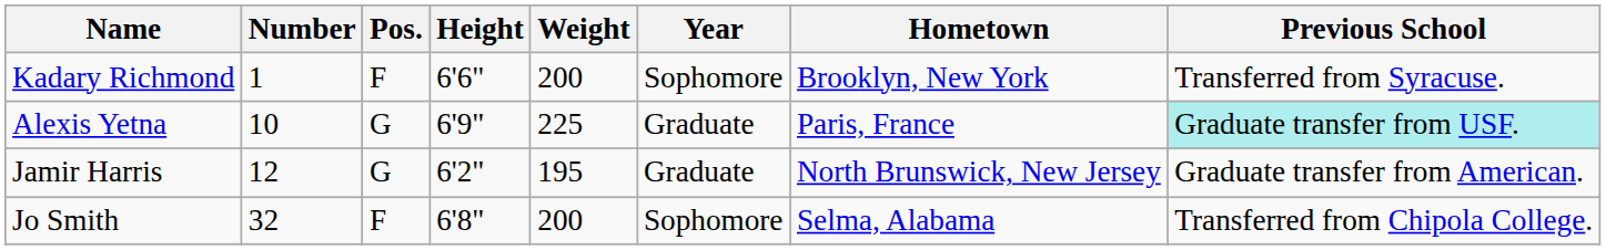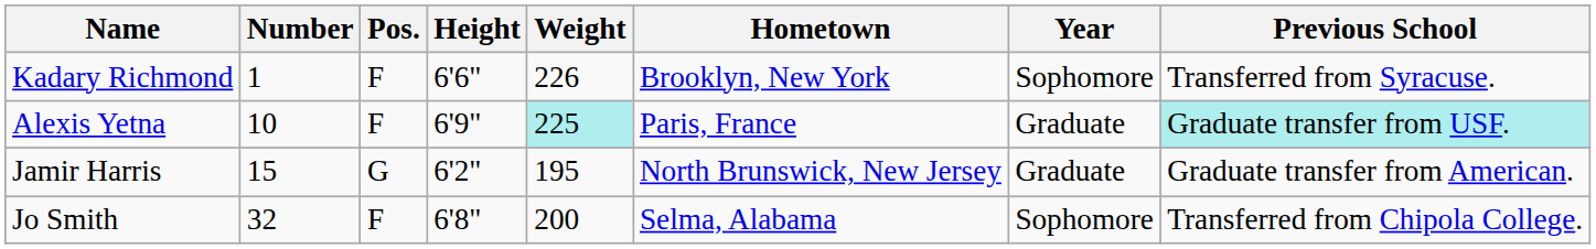 <table class="wikitable sortable" border="1">
 <tr>
 <th>Name</th>
 <th>Number</th>
 <th>Pos.</th>
 <th>Height</th>
 <th>Weight</th>
+<th>Hometown</th>
 <th>Year</th>
-<th>Hometown</th>
 <th class="unsortable">Previous School</th>
 </tr>
 <tr>
 <td><a href='#'>Kadary Richmond</a></td>
 <td>1</td>
 <td>F</td>
 <td>6'6"</td>
-<td>200</td>
+<td>226</td>
+<td><a href='#'>Brooklyn, New York</a></td>
 <td>Sophomore</td>
-<td><a href='#'>Brooklyn, New York</a></td>
 <td>Transferred from <a href='#'>Syracuse</a>.</td>
 </tr>
 <tr>
 <td><a href='#'>Alexis Yetna</a></td>
 <td>10</td>
-<td>G</td>
+<td>F</td>
 <td>6'9"</td>
-<td>225</td>
+<td style="background: paleturquoise;">225</td>
+<td><a href='#'>Paris, France</a></td>
 <td>Graduate</td>
-<td><a href='#'>Paris, France</a></td>
 <td style="background: paleturquoise;">Graduate transfer from <a href='#'>USF</a>. </td>
 </tr>
 <tr>
 <td>Jamir Harris</td>
-<td>12</td>
+<td>15</td>
 <td>G</td>
 <td>6'2"</td>
 <td>195</td>
+<td><a href='#'>North Brunswick, New Jersey</a></td>
 <td>Graduate</td>
-<td><a href='#'>North Brunswick, New Jersey</a></td>
 <td>Graduate transfer from <a href='#'>American</a>.</td>
 </tr>
 <tr>
 <td>Jo Smith</td>
 <td>32</td>
 <td>F</td>
 <td>6'8"</td>
 <td>200</td>
+<td><a href='#'>Selma, Alabama</a></td>
 <td>Sophomore</td>
-<td><a href='#'>Selma, Alabama</a></td>
 <td>Transferred from <a href='#'>Chipola College</a>.</td>
 </tr>
 </table>
